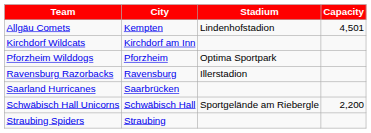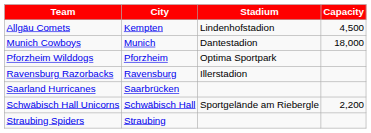 <table class="wikitable">
 <tr style="text-align:center; color:white; background-color:red; font-weight:bold">
 <td>Team</td>
 <td>City</td>
 <td>Stadium</td>
 <td>Capacity</td>
 </tr>
 <tr>
 <td><a href='#'>Allgäu Comets</a></td>
 <td><a href='#'>Kempten</a></td>
 <td>Lindenhofstadion</td>
-<td style="text-align:right">4,501</td>
+<td style="text-align:right">4,500</td>
 </tr>
 <tr>
-<td><a href='#'>Kirchdorf Wildcats</a></td>
-<td><a href='#'>Kirchdorf am Inn</a></td>
-<td></td>
-<td style="text-align:right"></td>
+<td><a href='#'>Munich Cowboys</a></td>
+<td><a href='#'>Munich</a></td>
+<td>Dantestadion</td>
+<td style="text-align:right">18,000</td>
 </tr>
 <tr>
 <td><a href='#'>Pforzheim Wilddogs</a></td>
 <td><a href='#'>Pforzheim</a></td>
 <td>Optima Sportpark</td>
 </tr>
 <tr>
 <td><a href='#'>Ravensburg Razorbacks</a></td>
 <td><a href='#'>Ravensburg</a></td>
 <td>Illerstadion</td>
 <td style="text-align:right"></td>
 </tr>
 <tr>
 <td><a href='#'>Saarland Hurricanes</a></td>
 <td><a href='#'>Saarbrücken</a></td>
 <td></td>
 <td style="text-align:right;"></td>
 </tr>
 <tr>
 <td><a href='#'>Schwäbisch Hall Unicorns</a></td>
 <td><a href='#'>Schwäbisch Hall</a></td>
 <td>Sportgelände am Riebergle</td>
 <td style="text-align:right;">2,200</td>
 </tr>
 <tr>
 <td><a href='#'>Straubing Spiders</a></td>
 <td><a href='#'>Straubing</a></td>
 <td></td>
 <td style="text-align:right"></td>
 </tr>
 </table>
